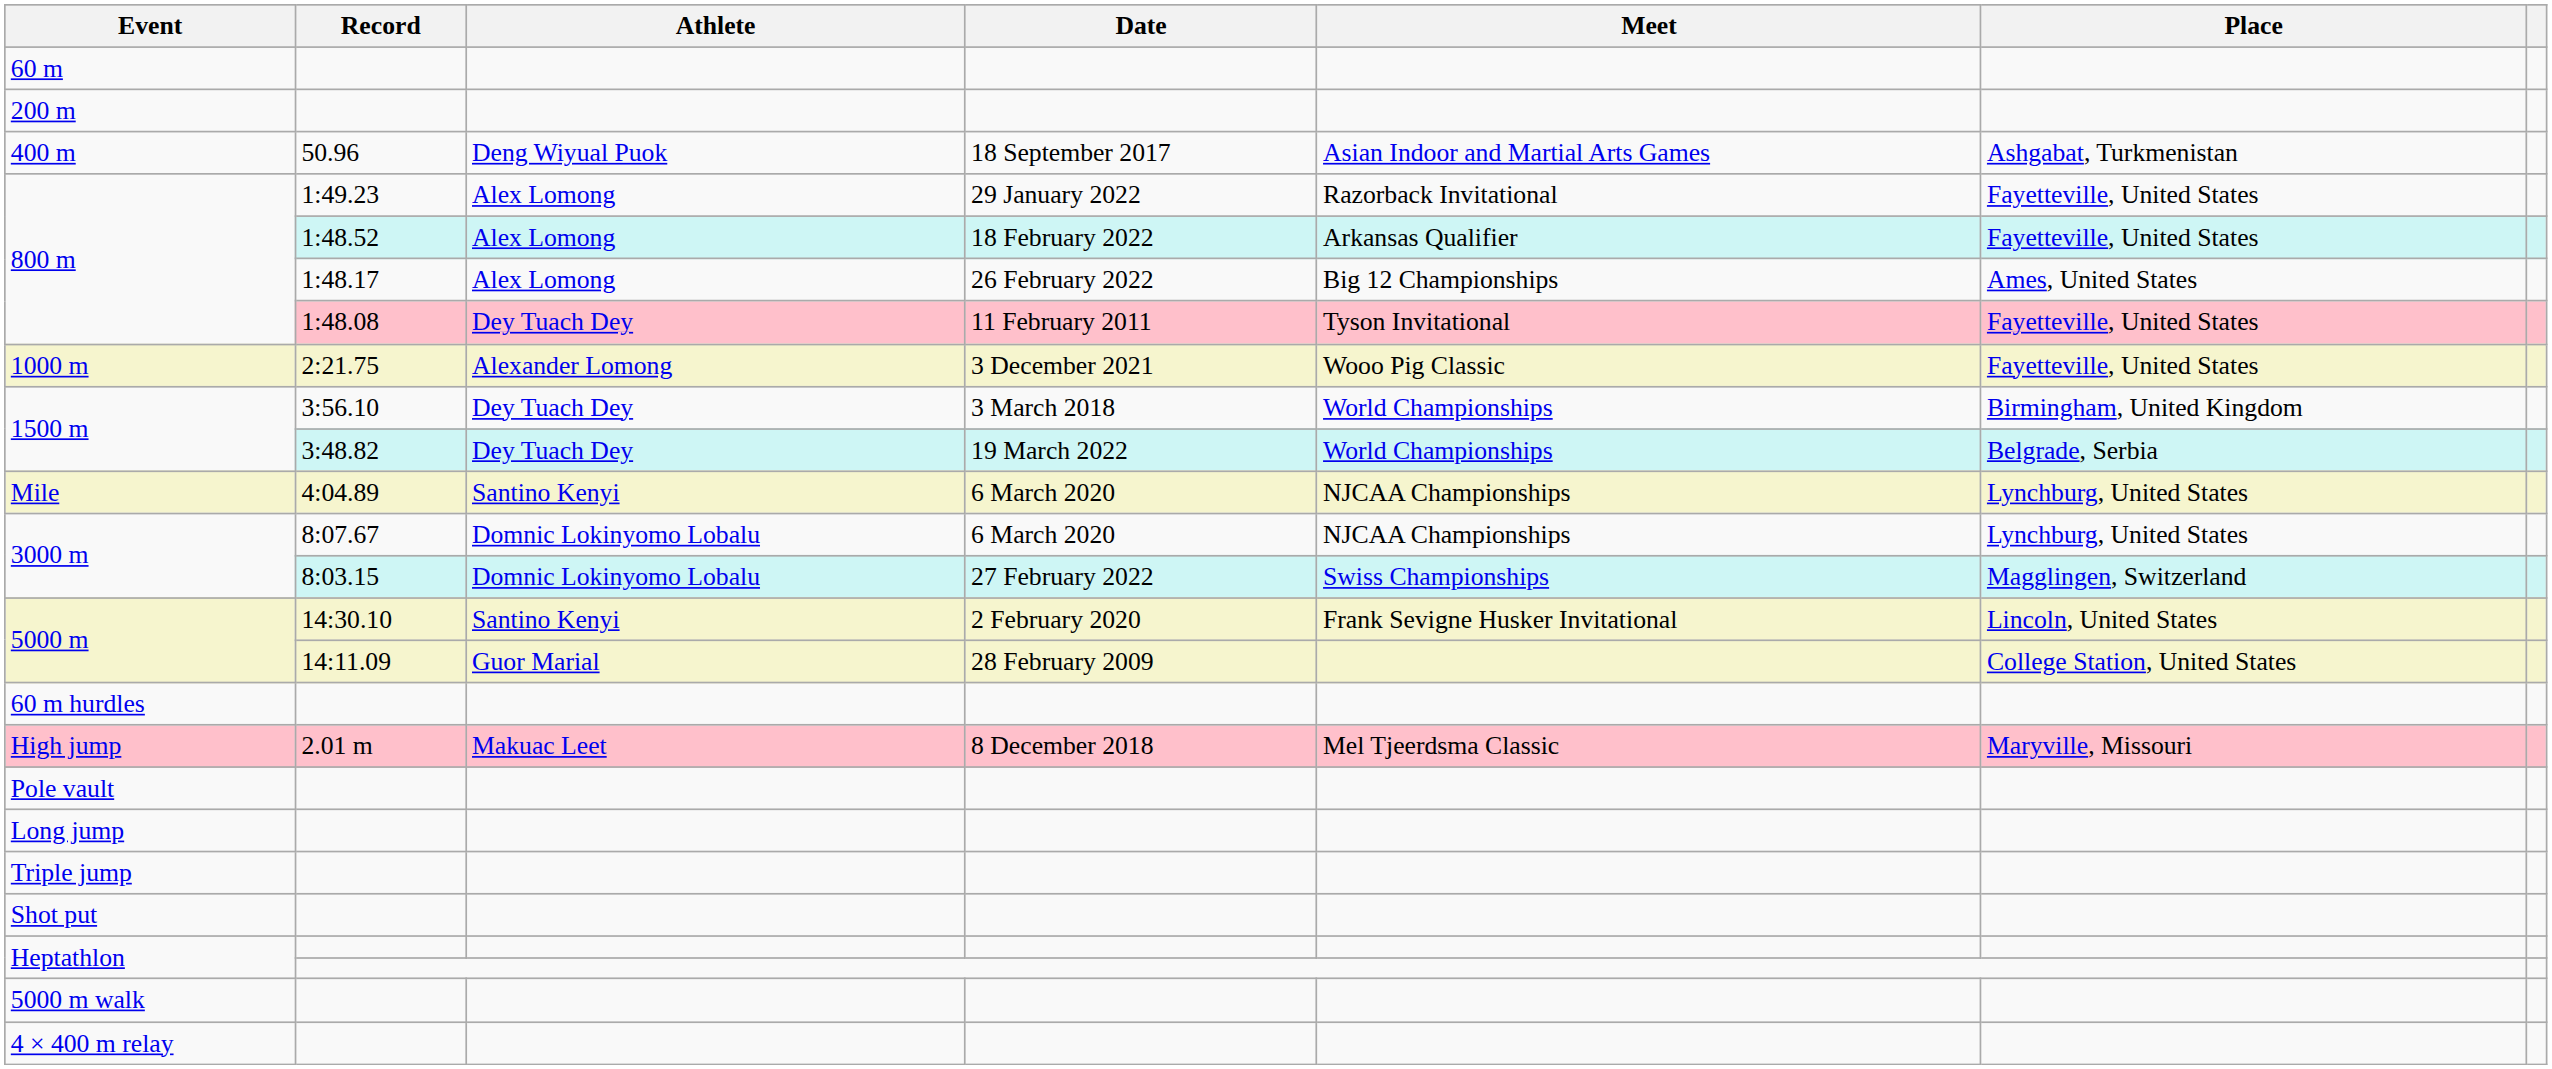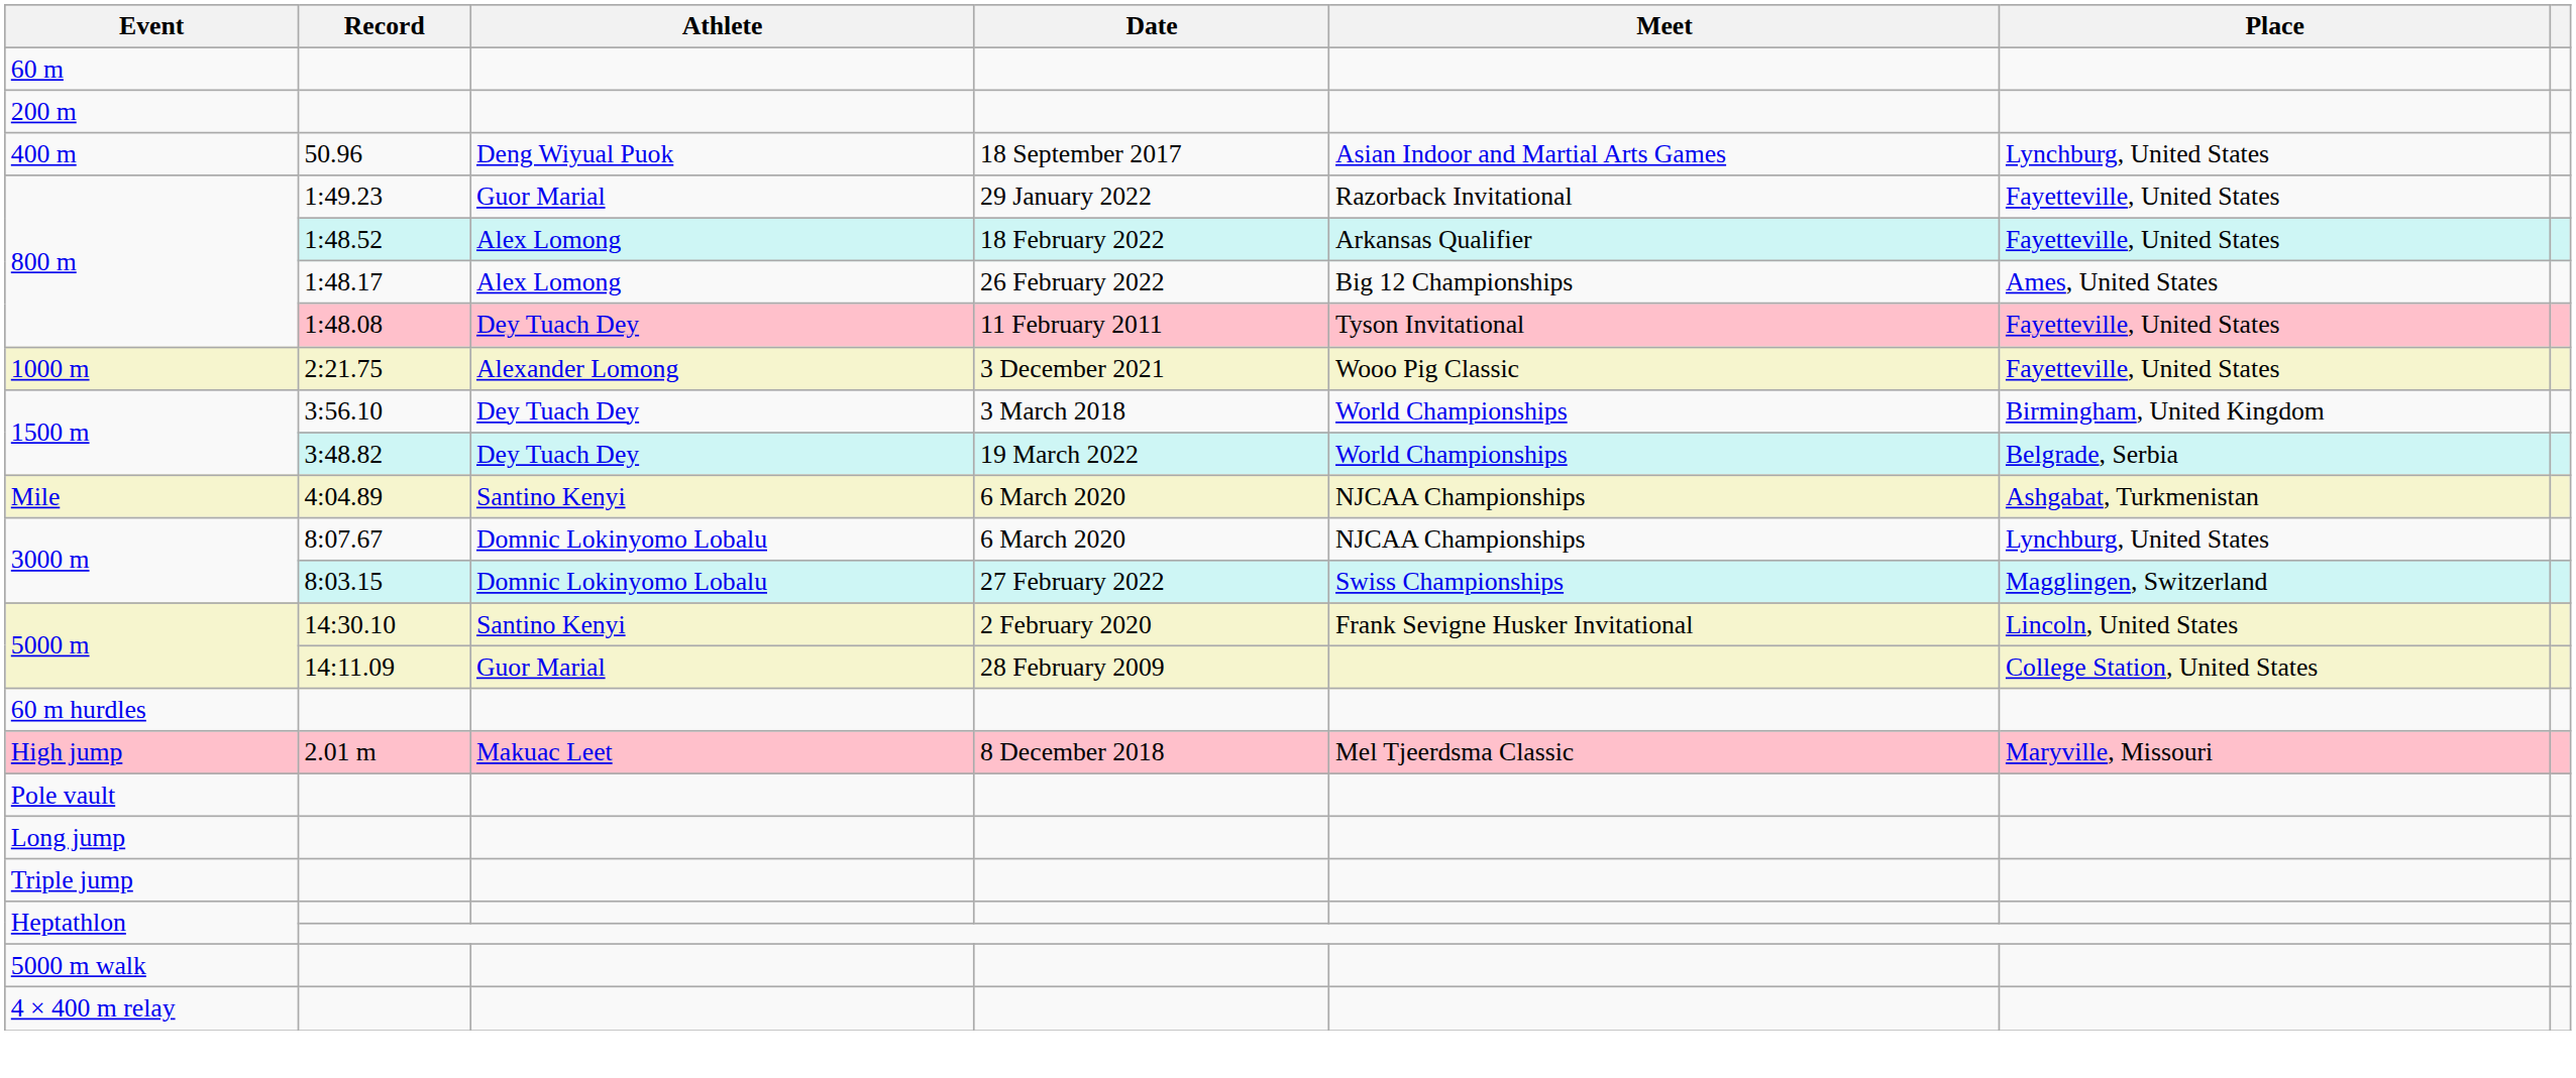 <table class="wikitable" style="font-size:95%; width: 95%;">
 <tr>
 <th>Event</th>
 <th>Record</th>
 <th>Athlete</th>
 <th>Date</th>
 <th>Meet</th>
 <th>Place</th>
 <th></th>
 </tr>
 <tr>
 <td><a href='#'>60 m</a></td>
 <td></td>
 <td></td>
 <td></td>
 <td></td>
 <td></td>
 <td></td>
 </tr>
 <tr>
 <td><a href='#'>200 m</a></td>
 <td></td>
 <td></td>
 <td></td>
 <td></td>
 <td></td>
 <td></td>
 </tr>
 <tr>
 <td><a href='#'>400 m</a></td>
 <td>50.96</td>
 <td><a href='#'>Deng Wiyual Puok</a></td>
 <td>18 September 2017</td>
 <td><a href='#'>Asian Indoor and Martial Arts Games</a></td>
-<td><a href='#'>Ashgabat</a>, Turkmenistan</td>
+<td><a href='#'>Lynchburg</a>, United States</td>
 <td></td>
 </tr>
 <tr>
 <td rowspan=4><a href='#'>800 m</a></td>
 <td>1:49.23</td>
-<td><a href='#'>Alex Lomong</a></td>
+<td><a href='#'>Guor Marial</a></td>
 <td>29 January 2022</td>
 <td>Razorback Invitational</td>
 <td><a href='#'>Fayetteville</a>, United States</td>
 <td></td>
 </tr>
 <tr bgcolor=#CEF6F5>
 <td>1:48.52</td>
 <td><a href='#'>Alex Lomong</a></td>
 <td>18 February 2022</td>
 <td>Arkansas Qualifier</td>
 <td><a href='#'>Fayetteville</a>, United States</td>
 <td></td>
 </tr>
 <tr>
 <td>1:48.17 </td>
 <td><a href='#'>Alex Lomong</a></td>
 <td>26 February 2022</td>
 <td>Big 12 Championships</td>
 <td><a href='#'>Ames</a>, United States</td>
 <td></td>
 </tr>
 <tr style="background:pink">
 <td>1:48.08</td>
 <td><a href='#'>Dey Tuach Dey</a></td>
 <td>11 February 2011</td>
 <td>Tyson Invitational</td>
 <td><a href='#'>Fayetteville</a>, United States</td>
 <td></td>
 </tr>
 <tr style="background:#f6F5CE;">
 <td><a href='#'>1000 m</a></td>
 <td>2:21.75</td>
 <td><a href='#'>Alexander Lomong</a></td>
 <td>3 December 2021</td>
 <td>Wooo Pig Classic</td>
 <td><a href='#'>Fayetteville</a>, United States</td>
 <td></td>
 </tr>
 <tr>
 <td rowspan=2><a href='#'>1500 m</a></td>
 <td>3:56.10</td>
 <td><a href='#'>Dey Tuach Dey</a></td>
 <td>3 March 2018</td>
 <td><a href='#'>World Championships</a></td>
 <td><a href='#'>Birmingham</a>, United Kingdom</td>
 <td></td>
 </tr>
 <tr bgcolor=#CEF6F5>
 <td>3:48.82</td>
 <td><a href='#'>Dey Tuach Dey</a></td>
 <td>19 March 2022</td>
 <td><a href='#'>World Championships</a></td>
 <td><a href='#'>Belgrade</a>, Serbia</td>
 <td></td>
 </tr>
 <tr style="background:#f6F5CE;">
 <td><a href='#'>Mile</a></td>
 <td>4:04.89</td>
 <td><a href='#'>Santino Kenyi</a></td>
 <td>6 March 2020</td>
 <td>NJCAA Championships</td>
-<td><a href='#'>Lynchburg</a>, United States</td>
+<td><a href='#'>Ashgabat</a>, Turkmenistan</td>
 <td></td>
 </tr>
 <tr>
 <td rowspan=2><a href='#'>3000 m</a></td>
 <td>8:07.67</td>
 <td><a href='#'>Domnic Lokinyomo Lobalu</a></td>
 <td>6 March 2020</td>
 <td>NJCAA Championships</td>
 <td><a href='#'>Lynchburg</a>, United States</td>
 <td></td>
 </tr>
 <tr bgcolor=#CEF6F5>
 <td>8:03.15</td>
 <td><a href='#'>Domnic Lokinyomo Lobalu</a></td>
 <td>27 February 2022</td>
 <td><a href='#'>Swiss Championships</a></td>
 <td><a href='#'>Magglingen</a>, Switzerland</td>
 <td></td>
 </tr>
 <tr style="background:#f6F5CE;">
 <td rowspan=2><a href='#'>5000 m</a></td>
 <td>14:30.10</td>
 <td><a href='#'>Santino Kenyi</a></td>
 <td>2 February 2020</td>
 <td>Frank Sevigne Husker Invitational</td>
 <td><a href='#'>Lincoln</a>, United States</td>
 <td></td>
 </tr>
 <tr style="background:#f6F5CE;">
 <td>14:11.09</td>
 <td><a href='#'>Guor Marial</a></td>
 <td>28 February 2009</td>
 <td></td>
 <td><a href='#'>College Station</a>, United States</td>
 <td></td>
 </tr>
 <tr>
 <td><a href='#'>60 m hurdles</a></td>
 <td></td>
 <td></td>
 <td></td>
 <td></td>
 <td></td>
 <td></td>
 </tr>
 <tr style="background:pink">
 <td><a href='#'>High jump</a></td>
 <td>2.01 m</td>
 <td><a href='#'>Makuac Leet</a></td>
 <td>8 December 2018</td>
 <td>Mel Tjeerdsma Classic</td>
 <td><a href='#'>Maryville</a>, Missouri</td>
 <td></td>
 </tr>
 <tr>
 <td><a href='#'>Pole vault</a></td>
 <td></td>
 <td></td>
 <td></td>
 <td></td>
 <td></td>
 <td></td>
 </tr>
 <tr>
 <td><a href='#'>Long jump</a></td>
 <td></td>
 <td></td>
 <td></td>
 <td></td>
 <td></td>
 <td></td>
 </tr>
 <tr>
 <td><a href='#'>Triple jump</a></td>
 <td></td>
 <td></td>
 <td></td>
 <td></td>
 <td></td>
 <td></td>
 </tr>
 <tr>
-<td><a href='#'>Shot put</a></td>
-<td></td>
-<td></td>
-<td></td>
-<td></td>
-<td></td>
-<td></td>
-</tr>
-<tr>
 <td rowspan=2><a href='#'>Heptathlon</a></td>
 <td></td>
 <td></td>
 <td></td>
 <td></td>
 <td></td>
 <td></td>
 </tr>
 <tr>
 <td colspan=5></td>
 <td></td>
 </tr>
 <tr>
 <td><a href='#'>5000 m walk</a></td>
 <td></td>
 <td></td>
 <td></td>
 <td></td>
 <td></td>
 <td></td>
 </tr>
 <tr>
 <td><a href='#'>4 × 400 m relay</a></td>
 <td></td>
 <td></td>
 <td></td>
 <td></td>
 <td></td>
 <td></td>
 </tr>
 </table>
